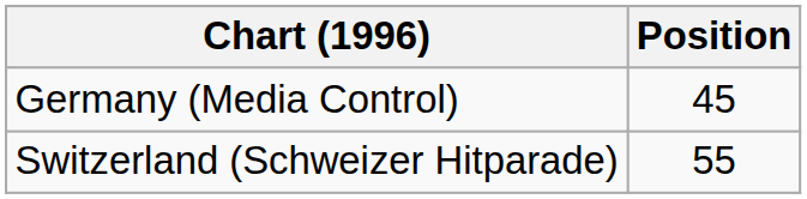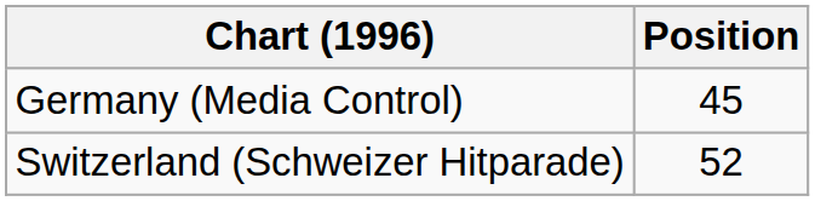 <table class="wikitable sortable">
 <tr>
 <th>Chart (1996)</th>
 <th>Position</th>
 </tr>
 <tr>
 <td align="left">Germany (Media Control)</td>
 <td align="center">45</td>
 </tr>
 <tr>
 <td align="left">Switzerland (Schweizer Hitparade)</td>
-<td align="center">55</td>
+<td align="center">52</td>
 </tr>
 </table>
